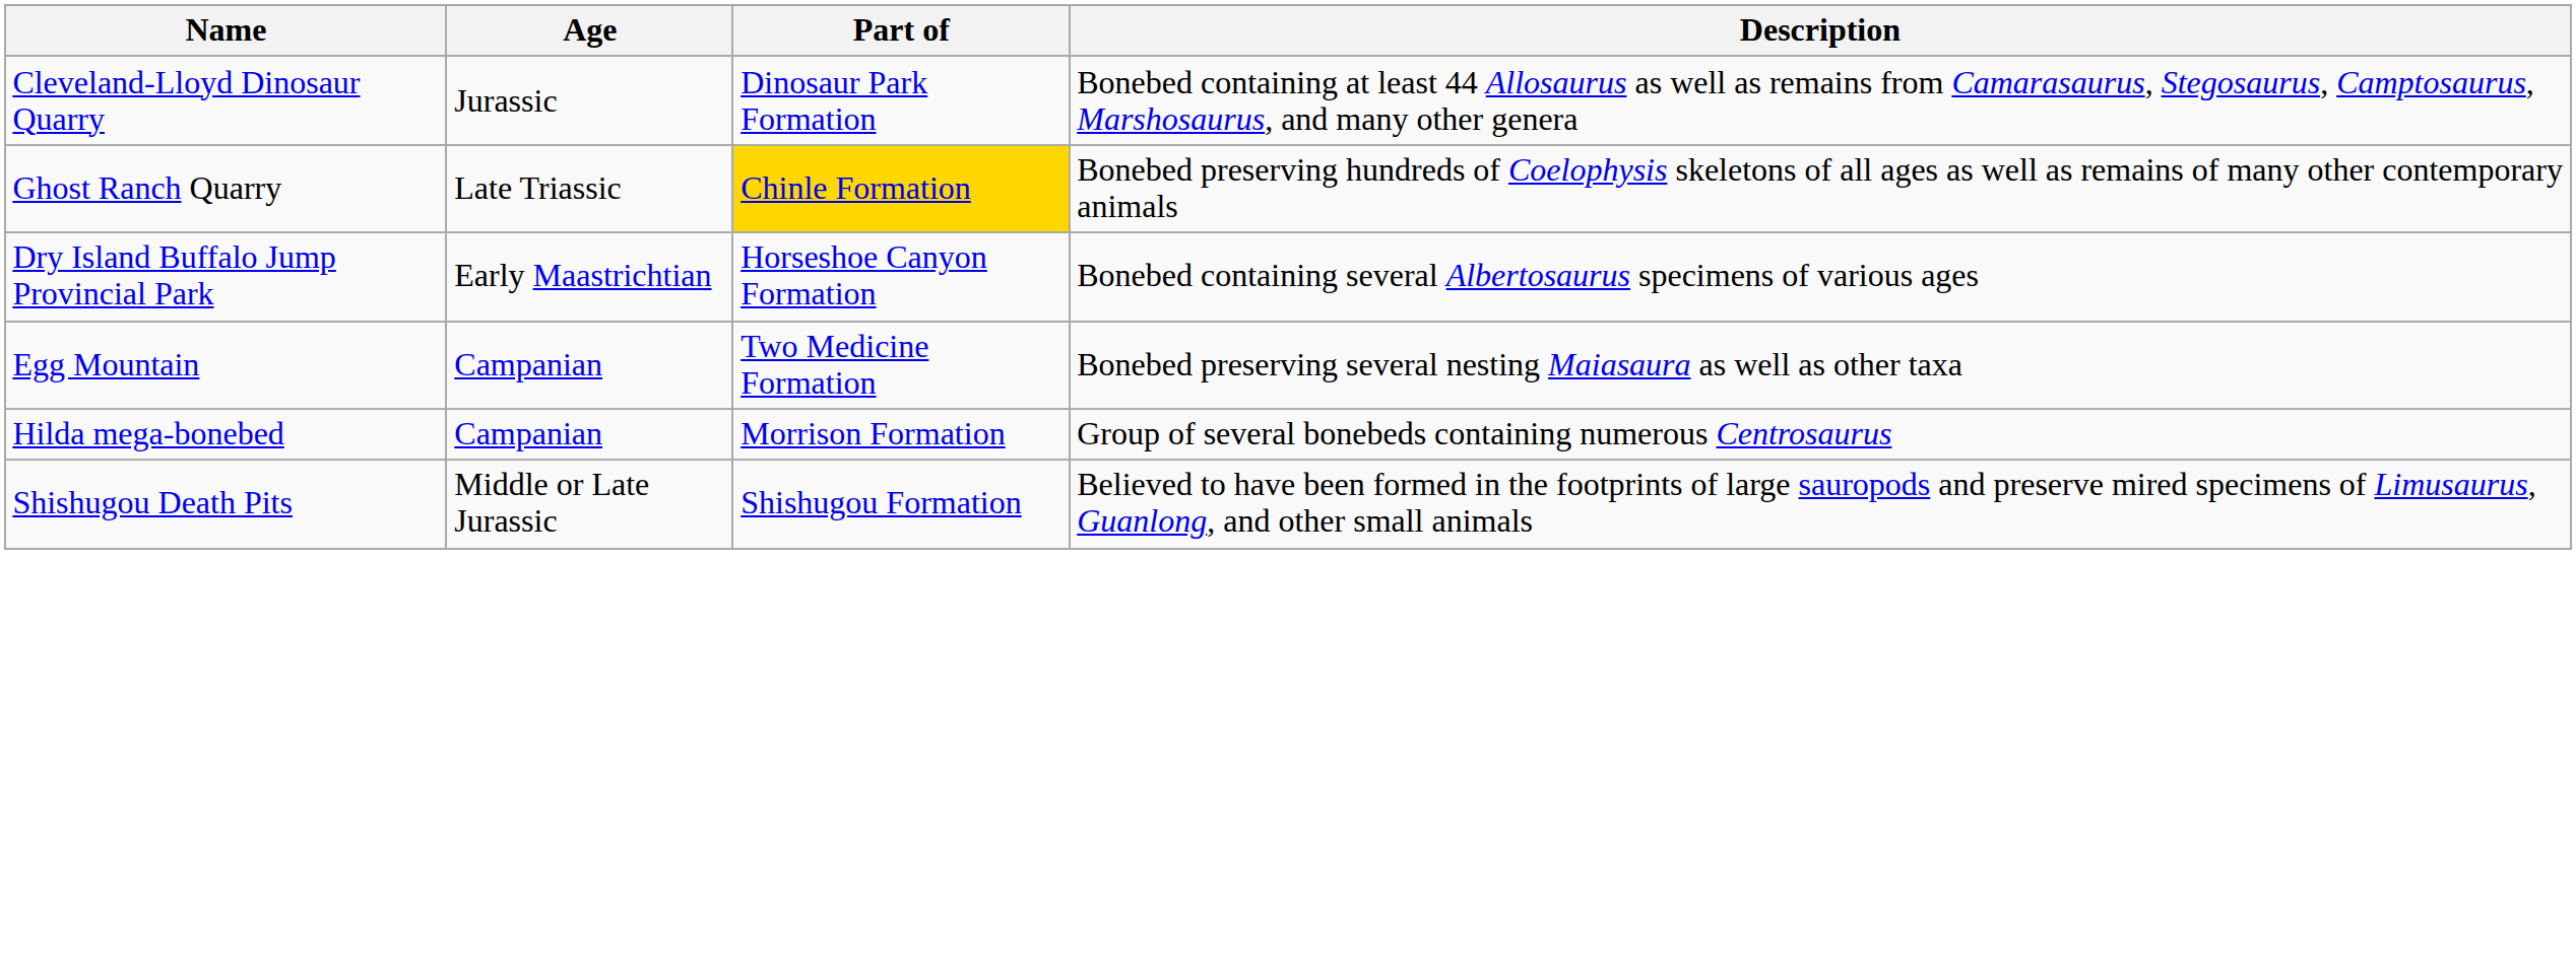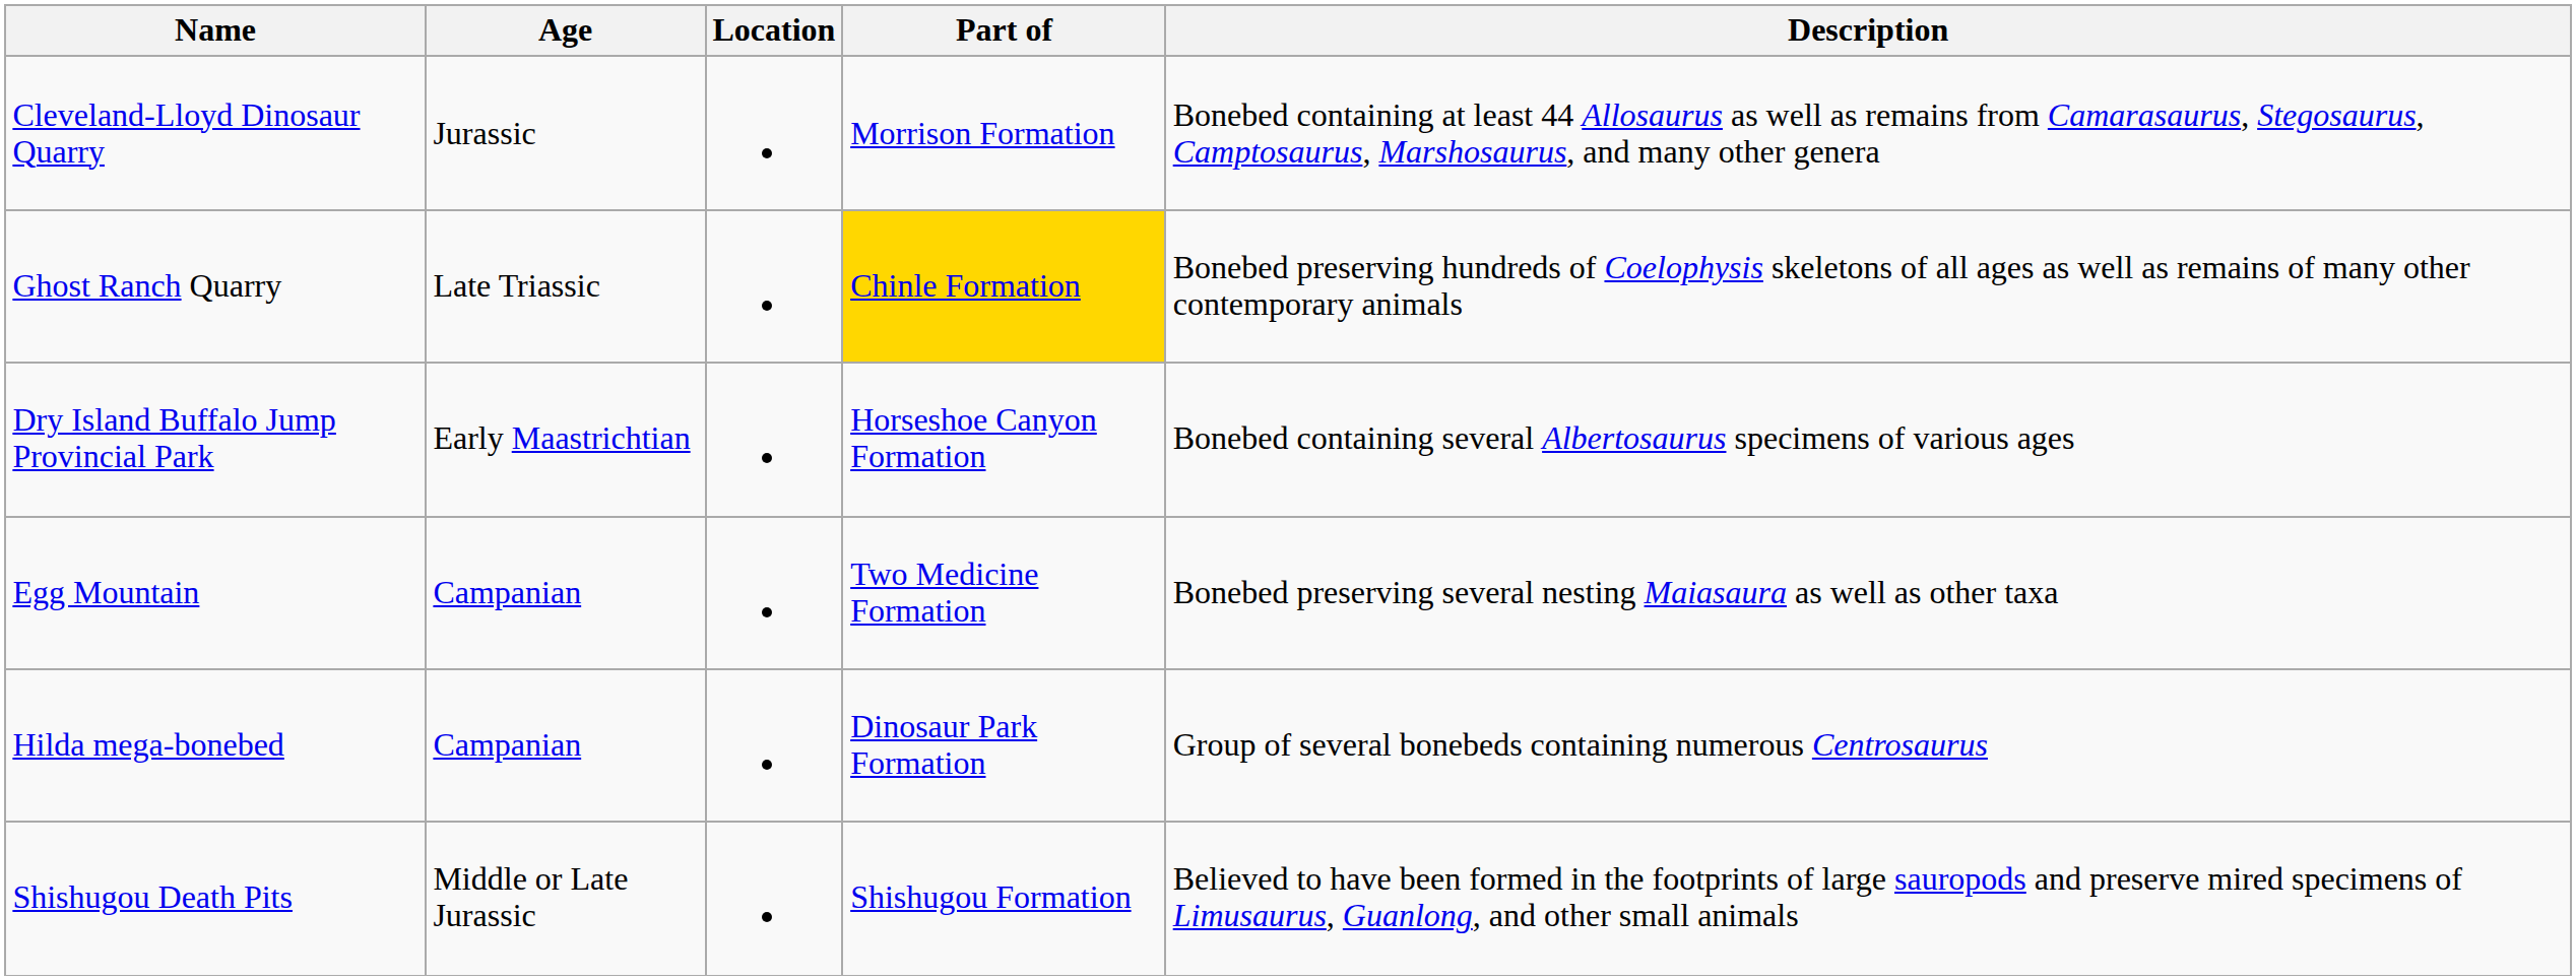 <table class="wikitable sortable" align="center" width="100%">
 <tr>
 <th>Name</th>
 <th>Age</th>
+<th>Location</th>
 <th>Part of</th>
 <th>Description</th>
 </tr>
 <tr>
 <td><a href='#'>Cleveland-Lloyd Dinosaur Quarry</a></td>
 <td>Jurassic</td>
-<td><a href='#'>Dinosaur Park Formation</a></td>
+<td><br><ul><li></li></ul></td>
+<td><a href='#'>Morrison Formation</a></td>
 <td>Bonebed containing at least 44 <em><a href='#'>Allosaurus</a></em> as well as remains from <em><a href='#'>Camarasaurus</a></em>, <em><a href='#'>Stegosaurus</a></em>, <em><a href='#'>Camptosaurus</a></em>, <em><a href='#'>Marshosaurus</a></em>, and many other genera</td>
 </tr>
 <tr>
 <td><a href='#'>Ghost Ranch</a> Quarry</td>
 <td>Late Triassic</td>
+<td><br><ul><li></li></ul></td>
 <td style="background: gold;"><a href='#'>Chinle Formation</a></td>
 <td>Bonebed preserving hundreds of <em><a href='#'>Coelophysis</a></em> skeletons of all ages as well as remains of many other contemporary animals</td>
 </tr>
 <tr>
 <td><a href='#'>Dry Island Buffalo Jump Provincial Park</a></td>
 <td>Early <a href='#'>Maastrichtian</a></td>
+<td><br><ul><li></li></ul></td>
 <td><a href='#'>Horseshoe Canyon Formation</a></td>
 <td>Bonebed containing several <em><a href='#'>Albertosaurus</a></em> specimens of various ages</td>
 </tr>
 <tr>
 <td><a href='#'>Egg Mountain</a></td>
 <td><a href='#'>Campanian</a></td>
+<td><br><ul><li></li></ul></td>
 <td><a href='#'>Two Medicine Formation</a></td>
 <td>Bonebed preserving several nesting <em><a href='#'>Maiasaura</a></em> as well as other taxa</td>
 </tr>
 <tr>
 <td><a href='#'>Hilda mega-bonebed</a></td>
 <td><a href='#'>Campanian</a></td>
-<td><a href='#'>Morrison Formation</a></td>
+<td><br><ul><li></li></ul></td>
+<td><a href='#'>Dinosaur Park Formation</a></td>
 <td>Group of several bonebeds containing numerous <em><a href='#'>Centrosaurus</a></em></td>
 </tr>
 <tr>
 <td><a href='#'>Shishugou Death Pits</a></td>
 <td>Middle or Late Jurassic</td>
+<td><br><ul><li></li></ul></td>
 <td><a href='#'>Shishugou Formation</a></td>
 <td>Believed to have been formed in the footprints of large <a href='#'>sauropods</a> and preserve mired specimens of <em><a href='#'>Limusaurus</a></em>, <em><a href='#'>Guanlong</a></em>, and other small animals</td>
 </tr>
 </table>
